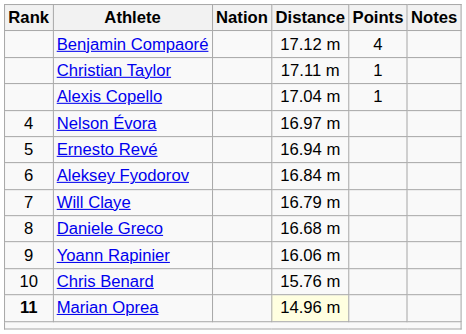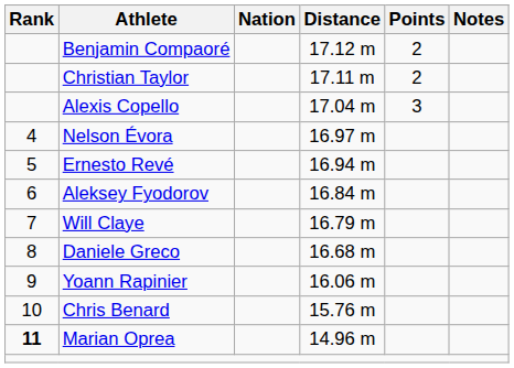 <table class="wikitable mw-datatable sortable" style="text-align:center;">
 <tr>
 <th>Rank</th>
 <th>Athlete</th>
 <th>Nation</th>
 <th>Distance</th>
 <th>Points</th>
 <th>Notes</th>
 </tr>
 <tr>
 <td></td>
 <td align=left><a href='#'>Benjamin Compaoré</a></td>
 <td align=left></td>
 <td>17.12 m </td>
-<td>4</td>
+<td>2</td>
 <td></td>
 </tr>
 <tr>
 <td></td>
 <td align=left><a href='#'>Christian Taylor</a></td>
 <td align=left></td>
 <td>17.11 m </td>
-<td>1</td>
+<td>2</td>
 <td></td>
 </tr>
 <tr>
 <td></td>
 <td align=left><a href='#'>Alexis Copello</a></td>
 <td align=left></td>
 <td>17.04 m </td>
-<td>1</td>
+<td>3</td>
 <td></td>
 </tr>
 <tr>
 <td>4</td>
 <td align=left><a href='#'>Nelson Évora</a></td>
 <td align=left></td>
 <td>16.97 m </td>
 <td></td>
 <td></td>
 </tr>
 <tr>
 <td>5</td>
 <td align=left><a href='#'>Ernesto Revé</a></td>
 <td align=left></td>
 <td>16.94 m </td>
 <td></td>
 <td></td>
 </tr>
 <tr>
 <td>6</td>
 <td align=left><a href='#'>Aleksey Fyodorov</a></td>
 <td align=left></td>
 <td>16.84 m </td>
 <td></td>
 <td></td>
 </tr>
 <tr>
 <td>7</td>
 <td align=left><a href='#'>Will Claye</a></td>
 <td align=left></td>
 <td>16.79 m </td>
 <td></td>
 <td></td>
 </tr>
 <tr>
 <td>8</td>
 <td align=left><a href='#'>Daniele Greco</a></td>
 <td align=left></td>
 <td>16.68 m </td>
 <td></td>
 <td></td>
 </tr>
 <tr>
 <td>9</td>
 <td align=left><a href='#'>Yoann Rapinier</a></td>
 <td align=left></td>
 <td>16.06 m </td>
 <td></td>
 <td></td>
 </tr>
 <tr>
 <td>10</td>
 <td align=left><a href='#'>Chris Benard</a></td>
 <td align=left></td>
 <td>15.76 m </td>
 <td></td>
 <td></td>
 </tr>
 <tr>
 <td><strong>11</strong></td>
 <td align=left><a href='#'>Marian Oprea</a></td>
 <td align=left></td>
-<td style="background: lightyellow;">14.96 m </td>
+<td>14.96 m </td>
 <td></td>
 <td></td>
 </tr>
 <tr class="sortbottom">
 <td colspan=6></td>
 </tr>
 </table>
